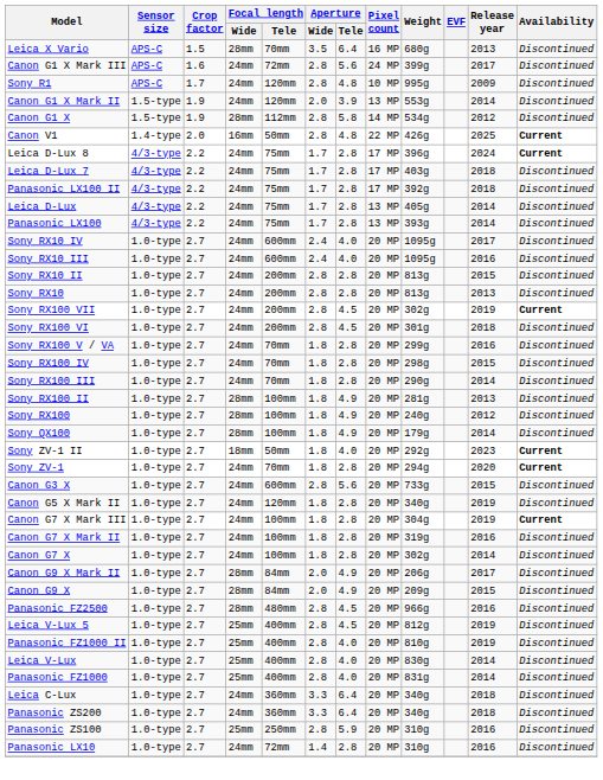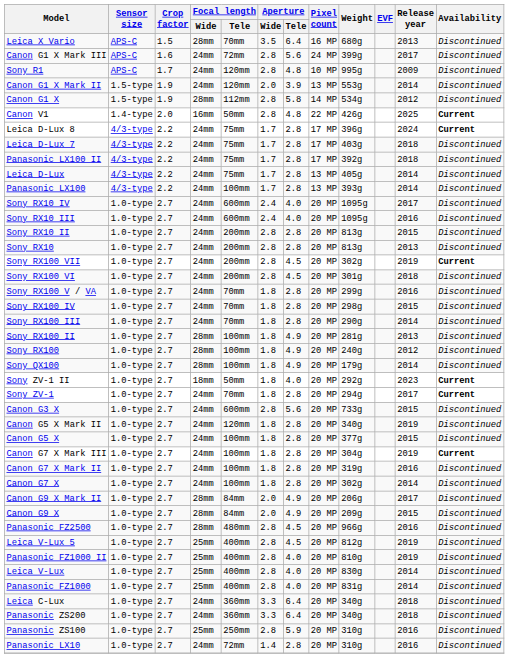 <table class="wikitable sortable col3right col4right col5right col6right col7right col8right col9right" style="font-size:90%;white-space:nowrap">
 <tr>
 <th rowspan=2>Model</th>
 <th rowspan=2><a href='#'>Sensor<br>size</a></th>
 <th rowspan=2><a href='#'>Crop<br>factor</a></th>
 <th colspan=2><a href='#'>Focal length</a></th>
 <th colspan=2><a href='#'>Aperture</a></th>
 <th rowspan=2><a href='#'>Pixel<br>count</a></th>
 <th rowspan=2>Weight</th>
 <th rowspan=2><a href='#'>EVF</a></th>
 <th rowspan=2>Release<br>year</th>
 <th rowspan=2>Availability</th>
 </tr>
 <tr>
 <th>Wide</th>
 <th>Tele</th>
 <th>Wide</th>
 <th>Tele</th>
 </tr>
 <tr>
 <td><a href='#'>Leica X Vario</a></td>
 <td><a href='#'>APS-C</a></td>
 <td>1.5</td>
 <td>28mm</td>
 <td>70mm</td>
 <td>3.5</td>
 <td>6.4</td>
 <td>16 MP</td>
 <td>680g</td>
 <td></td>
 <td>2013</td>
 <td><em>Discontinued</em></td>
 </tr>
 <tr>
 <td><a href='#'>Canon</a> G1 X Mark III</td>
 <td><a href='#'>APS-C</a></td>
 <td>1.6</td>
 <td>24mm</td>
 <td>72mm</td>
 <td>2.8</td>
 <td>5.6</td>
 <td>24 MP</td>
 <td>399g</td>
 <td></td>
 <td>2017</td>
 <td><em>Discontinued</em></td>
 </tr>
 <tr>
 <td><a href='#'>Sony R1</a></td>
 <td><a href='#'>APS-C</a></td>
 <td>1.7</td>
 <td>24mm</td>
 <td>120mm</td>
 <td>2.8</td>
 <td>4.8</td>
 <td>10 MP</td>
 <td>995g</td>
 <td></td>
 <td>2009</td>
 <td><em>Discontinued</em></td>
 </tr>
 <tr>
 <td><a href='#'>Canon G1 X Mark II</a></td>
 <td>1.5-type</td>
 <td>1.9</td>
 <td>24mm</td>
 <td>120mm</td>
 <td>2.0</td>
 <td>3.9</td>
 <td>13 MP</td>
 <td>553g</td>
 <td></td>
 <td>2014</td>
 <td><em>Discontinued</em></td>
 </tr>
 <tr>
 <td><a href='#'>Canon G1 X</a></td>
 <td>1.5-type</td>
 <td>1.9</td>
 <td>28mm</td>
 <td>112mm</td>
 <td>2.8</td>
 <td>5.8</td>
 <td>14 MP</td>
 <td>534g</td>
 <td></td>
 <td>2012</td>
 <td><em>Discontinued</em></td>
 </tr>
 <tr style="background:white">
 <td><a href='#'>Canon</a> V1</td>
 <td>1.4-type</td>
 <td>2.0</td>
 <td>16mm</td>
 <td>50mm</td>
 <td>2.8</td>
 <td>4.8</td>
 <td>22 MP</td>
 <td>426g</td>
 <td></td>
 <td>2025</td>
 <td><strong>Current</strong></td>
 </tr>
 <tr style="background:white">
 <td>Leica D-Lux 8</td>
 <td data-sort-value="1.3-type"><a href='#'>4/3-type</a></td>
 <td>2.2</td>
 <td>24mm</td>
 <td>75mm</td>
 <td>1.7</td>
 <td>2.8</td>
 <td>17 MP</td>
 <td>396g</td>
 <td></td>
 <td>2024</td>
 <td><strong>Current</strong></td>
 </tr>
 <tr>
 <td><a href='#'>Leica D-Lux 7</a></td>
 <td data-sort-value="1.3-type"><a href='#'>4/3-type</a></td>
 <td>2.2</td>
 <td>24mm</td>
 <td>75mm</td>
 <td>1.7</td>
 <td>2.8</td>
 <td>17 MP</td>
 <td>403g</td>
 <td></td>
 <td>2018</td>
 <td><em>Discontinued</em></td>
 </tr>
 <tr>
 <td><a href='#'>Panasonic LX100 II</a></td>
 <td data-sort-value="1.3-type"><a href='#'>4/3-type</a></td>
 <td>2.2</td>
 <td>24mm</td>
 <td>75mm</td>
 <td>1.7</td>
 <td>2.8</td>
 <td>17 MP</td>
 <td>392g</td>
 <td></td>
 <td>2018</td>
 <td><em>Discontinued</em></td>
 </tr>
 <tr>
 <td><a href='#'>Leica D-Lux</a></td>
 <td data-sort-value="1.3-type"><a href='#'>4/3-type</a></td>
 <td>2.2</td>
 <td>24mm</td>
 <td>75mm</td>
 <td>1.7</td>
 <td>2.8</td>
 <td>13 MP</td>
 <td>405g</td>
 <td></td>
 <td>2014</td>
 <td><em>Discontinued</em></td>
 </tr>
 <tr>
 <td><a href='#'>Panasonic LX100</a></td>
 <td data-sort-value="1.3-type"><a href='#'>4/3-type</a></td>
 <td>2.2</td>
 <td>24mm</td>
-<td>75mm</td>
+<td>100mm</td>
 <td>1.7</td>
 <td>2.8</td>
 <td>13 MP</td>
 <td>393g</td>
 <td></td>
 <td>2014</td>
 <td><em>Discontinued</em></td>
 </tr>
 <tr>
 <td><a href='#'>Sony RX10 IV</a></td>
 <td>1.0-type</td>
 <td>2.7</td>
 <td>24mm</td>
 <td>600mm</td>
 <td>2.4</td>
 <td>4.0</td>
 <td>20 MP</td>
 <td>1095g</td>
 <td></td>
 <td>2017</td>
 <td><em>Discontinued</em></td>
 </tr>
 <tr>
 <td><a href='#'>Sony RX10 III</a></td>
 <td>1.0-type</td>
 <td>2.7</td>
 <td>24mm</td>
 <td>600mm</td>
 <td>2.4</td>
 <td>4.0</td>
 <td>20 MP</td>
 <td>1095g</td>
 <td></td>
 <td>2016</td>
 <td><em>Discontinued</em></td>
 </tr>
 <tr>
 <td><a href='#'>Sony RX10 II</a></td>
 <td>1.0-type</td>
 <td>2.7</td>
 <td>24mm</td>
 <td>200mm</td>
 <td>2.8</td>
 <td>2.8</td>
 <td>20 MP</td>
 <td>813g</td>
 <td></td>
 <td>2015</td>
 <td><em>Discontinued</em></td>
 </tr>
 <tr>
 <td><a href='#'>Sony RX10</a></td>
 <td>1.0-type</td>
 <td>2.7</td>
 <td>24mm</td>
 <td>200mm</td>
 <td>2.8</td>
 <td>2.8</td>
 <td>20 MP</td>
 <td>813g</td>
 <td></td>
 <td>2013</td>
 <td><em>Discontinued</em></td>
 </tr>
 <tr style="background:white">
 <td><a href='#'>Sony RX100 VII</a></td>
 <td>1.0-type</td>
 <td>2.7</td>
 <td>24mm</td>
 <td>200mm</td>
 <td>2.8</td>
 <td>4.5</td>
 <td>20 MP</td>
 <td>302g</td>
 <td></td>
 <td>2019</td>
 <td><strong>Current</strong></td>
 </tr>
 <tr>
 <td><a href='#'>Sony RX100 VI</a></td>
 <td>1.0-type</td>
 <td>2.7</td>
 <td>24mm</td>
 <td>200mm</td>
 <td>2.8</td>
 <td>4.5</td>
 <td>20 MP</td>
 <td>301g</td>
 <td></td>
 <td>2018</td>
 <td><em>Discontinued</em></td>
 </tr>
 <tr>
 <td><a href='#'>Sony RX100 V</a> / <a href='#'>VA</a></td>
 <td>1.0-type</td>
 <td>2.7</td>
 <td>24mm</td>
 <td>70mm</td>
 <td>1.8</td>
 <td>2.8</td>
 <td>20 MP</td>
 <td>299g</td>
 <td></td>
 <td>2016</td>
 <td><em>Discontinued</em></td>
 </tr>
 <tr>
 <td><a href='#'>Sony RX100 IV</a></td>
 <td>1.0-type</td>
 <td>2.7</td>
 <td>24mm</td>
 <td>70mm</td>
 <td>1.8</td>
 <td>2.8</td>
 <td>20 MP</td>
 <td>298g</td>
 <td></td>
 <td>2015</td>
 <td><em>Discontinued</em></td>
 </tr>
 <tr>
 <td><a href='#'>Sony RX100 III</a></td>
 <td>1.0-type</td>
 <td>2.7</td>
 <td>24mm</td>
 <td>70mm</td>
 <td>1.8</td>
 <td>2.8</td>
 <td>20 MP</td>
 <td>290g</td>
 <td></td>
 <td>2014</td>
 <td><em>Discontinued</em></td>
 </tr>
 <tr>
 <td><a href='#'>Sony RX100 II</a></td>
 <td>1.0-type</td>
 <td>2.7</td>
 <td>28mm</td>
 <td>100mm</td>
 <td>1.8</td>
 <td>4.9</td>
 <td>20 MP</td>
 <td>281g</td>
 <td></td>
 <td>2013</td>
 <td><em>Discontinued</em></td>
 </tr>
 <tr>
 <td><a href='#'>Sony RX100</a></td>
 <td>1.0-type</td>
 <td>2.7</td>
 <td>28mm</td>
 <td>100mm</td>
 <td>1.8</td>
 <td>4.9</td>
 <td>20 MP</td>
 <td>240g</td>
 <td></td>
 <td>2012</td>
 <td><em>Discontinued</em></td>
 </tr>
 <tr>
 <td><a href='#'>Sony QX100</a></td>
 <td>1.0-type</td>
 <td>2.7</td>
 <td>28mm</td>
 <td>100mm</td>
 <td>1.8</td>
 <td>4.9</td>
 <td>20 MP</td>
 <td>179g</td>
 <td></td>
 <td>2014</td>
 <td><em>Discontinued</em></td>
 </tr>
 <tr style="background:white">
 <td><a href='#'>Sony</a> ZV-1 II</td>
 <td>1.0-type</td>
 <td>2.7</td>
 <td>18mm</td>
 <td>50mm</td>
 <td>1.8</td>
 <td>4.0</td>
 <td>20 MP</td>
 <td>292g</td>
 <td></td>
 <td>2023</td>
 <td><strong>Current</strong></td>
 </tr>
 <tr style="background:white">
 <td><a href='#'>Sony ZV-1</a></td>
 <td>1.0-type</td>
 <td>2.7</td>
 <td>24mm</td>
 <td>70mm</td>
 <td>1.8</td>
 <td>2.8</td>
 <td>20 MP</td>
 <td>294g</td>
 <td></td>
-<td>2020</td>
+<td>2017</td>
 <td><strong>Current</strong></td>
 </tr>
 <tr>
 <td><a href='#'>Canon G3 X</a></td>
 <td>1.0-type</td>
 <td>2.7</td>
 <td>24mm</td>
 <td>600mm</td>
 <td>2.8</td>
 <td>5.6</td>
 <td>20 MP</td>
 <td>733g</td>
 <td></td>
 <td>2015</td>
 <td><em>Discontinued</em></td>
 </tr>
 <tr>
 <td><a href='#'>Canon</a> G5 X Mark II</td>
 <td>1.0-type</td>
 <td>2.7</td>
 <td>24mm</td>
 <td>120mm</td>
 <td>1.8</td>
 <td>2.8</td>
 <td>20 MP</td>
 <td>340g</td>
 <td></td>
 <td>2019</td>
+<td><em>Discontinued</em></td>
+</tr>
+<tr>
+<td><a href='#'>Canon G5 X</a></td>
+<td>1.0-type</td>
+<td>2.7</td>
+<td>24mm</td>
+<td>100mm</td>
+<td>1.8</td>
+<td>2.8</td>
+<td>20 MP</td>
+<td>377g</td>
+<td></td>
+<td>2015</td>
 <td><em>Discontinued</em></td>
 </tr>
 <tr style="background:white">
 <td><a href='#'>Canon</a> G7 X Mark III</td>
 <td>1.0-type</td>
 <td>2.7</td>
 <td>24mm</td>
 <td>100mm</td>
 <td>1.8</td>
 <td>2.8</td>
 <td>20 MP</td>
 <td>304g</td>
 <td></td>
 <td>2019</td>
 <td><strong>Current</strong></td>
 </tr>
 <tr>
 <td><a href='#'>Canon G7 X Mark II</a></td>
 <td>1.0-type</td>
 <td>2.7</td>
 <td>24mm</td>
 <td>100mm</td>
 <td>1.8</td>
 <td>2.8</td>
 <td>20 MP</td>
 <td>319g</td>
 <td></td>
 <td>2016</td>
 <td><em>Discontinued</em></td>
 </tr>
 <tr>
 <td><a href='#'>Canon G7 X</a></td>
 <td>1.0-type</td>
 <td>2.7</td>
 <td>24mm</td>
 <td>100mm</td>
 <td>1.8</td>
 <td>2.8</td>
 <td>20 MP</td>
 <td>302g</td>
 <td></td>
 <td>2014</td>
 <td><em>Discontinued</em></td>
 </tr>
 <tr>
 <td><a href='#'>Canon G9 X Mark II</a></td>
 <td>1.0-type</td>
 <td>2.7</td>
 <td>28mm</td>
 <td>84mm</td>
 <td>2.0</td>
 <td>4.9</td>
 <td>20 MP</td>
 <td>206g</td>
 <td></td>
 <td>2017</td>
 <td><em>Discontinued</em></td>
 </tr>
 <tr>
 <td><a href='#'>Canon G9 X</a></td>
 <td>1.0-type</td>
 <td>2.7</td>
 <td>28mm</td>
 <td>84mm</td>
 <td>2.0</td>
 <td>4.9</td>
 <td>20 MP</td>
 <td>209g</td>
 <td></td>
 <td>2015</td>
 <td><em>Discontinued</em></td>
 </tr>
 <tr>
 <td><a href='#'>Panasonic FZ2500</a></td>
 <td>1.0-type</td>
 <td>2.7</td>
 <td>28mm</td>
 <td>480mm</td>
 <td>2.8</td>
 <td>4.5</td>
 <td>20 MP</td>
 <td>966g</td>
 <td></td>
 <td>2016</td>
 <td><em>Discontinued</em></td>
 </tr>
 <tr>
 <td><a href='#'>Leica V-Lux 5</a></td>
 <td>1.0-type</td>
 <td>2.7</td>
 <td>25mm</td>
 <td>400mm</td>
 <td>2.8</td>
 <td>4.5</td>
 <td>20 MP</td>
 <td>812g</td>
 <td></td>
 <td>2019</td>
 <td><em>Discontinued</em></td>
 </tr>
 <tr>
 <td><a href='#'>Panasonic FZ1000 II</a></td>
 <td>1.0-type</td>
 <td>2.7</td>
 <td>25mm</td>
 <td>400mm</td>
 <td>2.8</td>
 <td>4.0</td>
 <td>20 MP</td>
 <td>810g</td>
 <td></td>
 <td>2019</td>
 <td><em>Discontinued</em></td>
 </tr>
 <tr>
 <td><a href='#'>Leica V-Lux</a></td>
 <td>1.0-type</td>
 <td>2.7</td>
 <td>25mm</td>
 <td>400mm</td>
 <td>2.8</td>
 <td>4.0</td>
 <td>20 MP</td>
 <td>830g</td>
 <td></td>
 <td>2014</td>
 <td><em>Discontinued</em></td>
 </tr>
 <tr>
 <td><a href='#'>Panasonic FZ1000</a></td>
 <td>1.0-type</td>
 <td>2.7</td>
 <td>25mm</td>
 <td>400mm</td>
 <td>2.8</td>
 <td>4.0</td>
 <td>20 MP</td>
 <td>831g</td>
 <td></td>
 <td>2014</td>
 <td><em>Discontinued</em></td>
 </tr>
 <tr>
 <td><a href='#'>Leica</a> C-Lux</td>
 <td>1.0-type</td>
 <td>2.7</td>
 <td>24mm</td>
 <td>360mm</td>
 <td>3.3</td>
 <td>6.4</td>
 <td>20 MP</td>
 <td>340g</td>
 <td></td>
 <td>2018</td>
 <td><em>Discontinued</em></td>
 </tr>
 <tr>
 <td><a href='#'>Panasonic</a> ZS200</td>
 <td>1.0-type</td>
 <td>2.7</td>
 <td>24mm</td>
 <td>360mm</td>
 <td>3.3</td>
 <td>6.4</td>
 <td>20 MP</td>
 <td>340g</td>
 <td></td>
 <td>2018</td>
 <td><em>Discontinued</em></td>
 </tr>
 <tr>
 <td><a href='#'>Panasonic</a> ZS100</td>
 <td>1.0-type</td>
 <td>2.7</td>
 <td>25mm</td>
 <td>250mm</td>
 <td>2.8</td>
 <td>5.9</td>
 <td>20 MP</td>
 <td>310g</td>
 <td></td>
 <td>2016</td>
 <td><em>Discontinued</em></td>
 </tr>
 <tr>
 <td><a href='#'>Panasonic LX10</a></td>
 <td>1.0-type</td>
 <td>2.7</td>
 <td>24mm</td>
 <td>72mm</td>
 <td>1.4</td>
 <td>2.8</td>
 <td>20 MP</td>
 <td>310g</td>
 <td></td>
 <td>2016</td>
 <td><em>Discontinued</em></td>
 </tr>
 <tr>
 </tr>
 </table>
